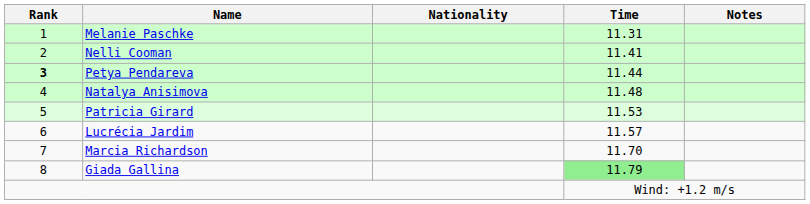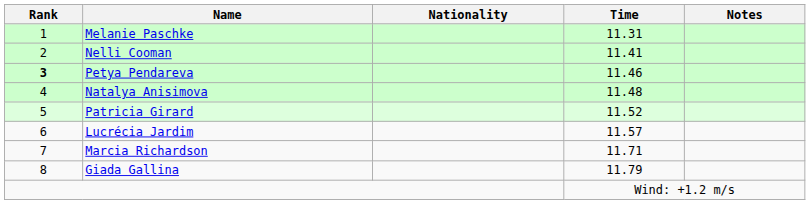 <table class="wikitable sortable" style="text-align:center;width: 55%">
 <tr>
 <th>Rank</th>
 <th>Name</th>
 <th>Nationality</th>
 <th>Time</th>
 <th>Notes</th>
 </tr>
 <tr bgcolor=ccffcc>
 <td>1</td>
 <td align=left><a href='#'>Melanie Paschke</a></td>
 <td align=left></td>
 <td>11.31</td>
 <td></td>
 </tr>
 <tr bgcolor=ccffcc>
 <td>2</td>
 <td align=left><a href='#'>Nelli Cooman</a></td>
 <td align=left></td>
 <td>11.41</td>
 <td></td>
 </tr>
 <tr bgcolor=ccffcc>
 <td><strong>3</strong></td>
 <td align=left><a href='#'>Petya Pendareva</a></td>
 <td align=left></td>
-<td>11.44</td>
+<td>11.46</td>
 <td></td>
 </tr>
 <tr bgcolor=ccffcc>
 <td>4</td>
 <td align=left><a href='#'>Natalya Anisimova</a></td>
 <td align=left></td>
 <td>11.48</td>
 <td></td>
 </tr>
 <tr bgcolor=ddffdd>
 <td>5</td>
 <td align=left><a href='#'>Patricia Girard</a></td>
 <td align=left></td>
-<td>11.53</td>
+<td>11.52</td>
 <td></td>
 </tr>
 <tr>
 <td>6</td>
 <td align=left><a href='#'>Lucrécia Jardim</a></td>
 <td align=left></td>
 <td>11.57</td>
 <td></td>
 </tr>
 <tr>
 <td>7</td>
 <td align=left><a href='#'>Marcia Richardson</a></td>
 <td align=left></td>
-<td>11.70</td>
+<td>11.71</td>
 <td></td>
 </tr>
 <tr>
 <td>8</td>
 <td align=left><a href='#'>Giada Gallina</a></td>
 <td align=left></td>
-<td style="background: lightgreen;">11.79</td>
+<td>11.79</td>
 <td></td>
 </tr>
 <tr>
 <td colspan="3"></td>
 <td colspan="2">Wind: +1.2 m/s</td>
 </tr>
 </table>
